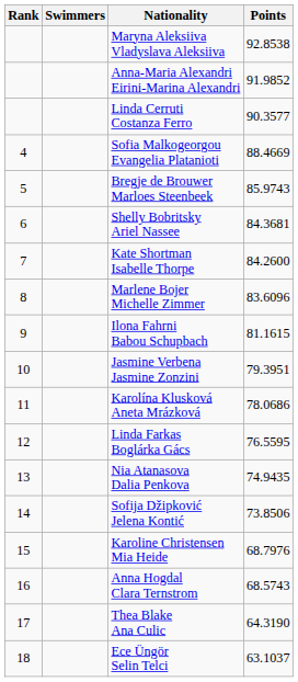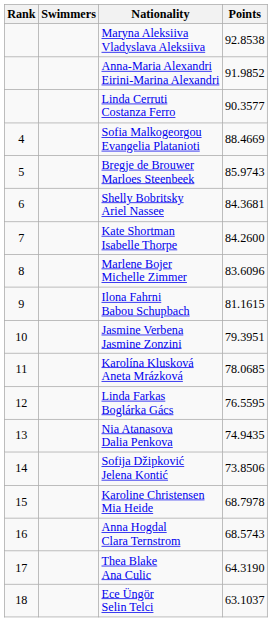 <table class="wikitable sortable" style="text-align:center">
 <tr>
 <th>Rank</th>
 <th>Swimmers</th>
 <th>Nationality</th>
 <th>Points</th>
 </tr>
 <tr>
 <td></td>
 <td align=left></td>
 <td align=left><a href='#'>Maryna Aleksiiva</a><br><a href='#'>Vladyslava Aleksiiva</a></td>
 <td>92.8538</td>
 </tr>
 <tr>
 <td></td>
 <td align=left></td>
 <td align=left><a href='#'>Anna-Maria Alexandri</a><br><a href='#'>Eirini-Marina Alexandri</a></td>
 <td>91.9852</td>
 </tr>
 <tr>
 <td></td>
 <td align=left></td>
 <td align=left><a href='#'>Linda Cerruti</a><br><a href='#'>Costanza Ferro</a></td>
 <td>90.3577</td>
 </tr>
 <tr>
 <td>4</td>
 <td align=left></td>
 <td align=left><a href='#'>Sofia Malkogeorgou</a><br><a href='#'>Evangelia Platanioti</a></td>
 <td>88.4669</td>
 </tr>
 <tr>
 <td>5</td>
 <td align=left></td>
 <td align=left><a href='#'>Bregje de Brouwer</a><br><a href='#'>Marloes Steenbeek</a></td>
 <td>85.9743</td>
 </tr>
 <tr>
 <td>6</td>
 <td align=left></td>
 <td align=left><a href='#'>Shelly Bobritsky</a><br><a href='#'>Ariel Nassee</a></td>
 <td>84.3681</td>
 </tr>
 <tr>
 <td>7</td>
 <td align=left></td>
 <td align=left><a href='#'>Kate Shortman</a><br><a href='#'>Isabelle Thorpe</a></td>
 <td>84.2600</td>
 </tr>
 <tr>
 <td>8</td>
 <td align=left></td>
 <td align=left><a href='#'>Marlene Bojer</a><br><a href='#'>Michelle Zimmer</a></td>
 <td>83.6096</td>
 </tr>
 <tr>
 <td>9</td>
 <td align=left></td>
 <td align=left><a href='#'>Ilona Fahrni</a><br><a href='#'>Babou Schupbach</a></td>
 <td>81.1615</td>
 </tr>
 <tr>
 <td>10</td>
 <td align=left></td>
 <td align=left><a href='#'>Jasmine Verbena</a><br><a href='#'>Jasmine Zonzini</a></td>
 <td>79.3951</td>
 </tr>
 <tr>
 <td>11</td>
 <td align=left></td>
 <td align=left><a href='#'>Karolína Klusková</a><br><a href='#'>Aneta Mrázková</a></td>
-<td>78.0686</td>
+<td>78.0685</td>
 </tr>
 <tr>
 <td>12</td>
 <td align=left></td>
 <td align=left><a href='#'>Linda Farkas</a><br><a href='#'>Boglárka Gács</a></td>
 <td>76.5595</td>
 </tr>
 <tr>
 <td>13</td>
 <td align=left></td>
 <td align=left><a href='#'>Nia Atanasova</a><br><a href='#'>Dalia Penkova</a></td>
 <td>74.9435</td>
 </tr>
 <tr>
 <td>14</td>
 <td align=left></td>
 <td align=left><a href='#'>Sofija Džipković</a><br><a href='#'>Jelena Kontić</a></td>
 <td>73.8506</td>
 </tr>
 <tr>
 <td>15</td>
 <td align=left></td>
 <td align=left><a href='#'>Karoline Christensen</a><br><a href='#'>Mia Heide</a></td>
-<td>68.7976</td>
+<td>68.7978</td>
 </tr>
 <tr>
 <td>16</td>
 <td align=left></td>
 <td align=left><a href='#'>Anna Hogdal</a><br><a href='#'>Clara Ternstrom</a></td>
 <td>68.5743</td>
 </tr>
 <tr>
 <td>17</td>
 <td align=left></td>
 <td align=left><a href='#'>Thea Blake</a><br><a href='#'>Ana Culic</a></td>
 <td>64.3190</td>
 </tr>
 <tr>
 <td>18</td>
 <td align=left></td>
 <td align=left><a href='#'>Ece Üngör</a><br><a href='#'>Selin Telci</a></td>
 <td>63.1037</td>
 </tr>
 </table>
